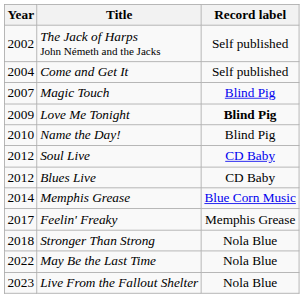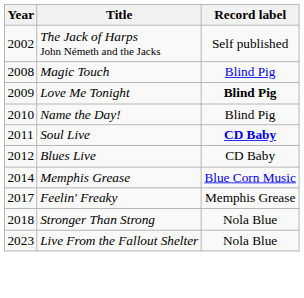 <table class="wikitable sortable">
 <tr>
 <th>Year</th>
 <th>Title</th>
 <th>Record label</th>
 </tr>
 <tr>
 <td>2002</td>
 <td><em>The Jack of Harps</em><br><small>John Németh and the Jacks</small></td>
 <td style="text-align:center;">Self published</td>
 </tr>
 <tr>
-<td>2004</td>
-<td><em>Come and Get It</em></td>
-<td style="text-align:center;">Self published</td>
-</tr>
-<tr>
-<td>2007</td>
+<td>2008</td>
 <td><em>Magic Touch</em></td>
 <td style="text-align:center;"><a href='#'>Blind Pig</a></td>
 </tr>
 <tr>
 <td>2009</td>
 <td><em>Love Me Tonight</em></td>
 <td style="text-align:center;"><strong>Blind Pig</strong></td>
 </tr>
 <tr>
 <td>2010</td>
 <td><em>Name the Day!</em></td>
 <td style="text-align:center;">Blind Pig</td>
 </tr>
 <tr>
-<td>2012</td>
+<td>2011</td>
 <td><em>Soul Live</em></td>
-<td style="text-align:center;"><a href='#'>CD Baby</a></td>
+<td style="text-align:center;"><strong><a href='#'>CD Baby</a></strong></td>
 </tr>
 <tr>
 <td>2012</td>
 <td><em>Blues Live</em></td>
 <td style="text-align:center;">CD Baby</td>
 </tr>
 <tr>
 <td>2014</td>
 <td><em>Memphis Grease</em></td>
 <td style="text-align:center;"><a href='#'>Blue Corn Music</a></td>
 </tr>
 <tr>
 <td>2017</td>
 <td><em>Feelin' Freaky</em></td>
 <td style="text-align:center;">Memphis Grease</td>
 </tr>
 <tr>
 <td>2018</td>
 <td><em>Stronger Than Strong</em></td>
 <td style="text-align:center;">Nola Blue</td>
 </tr>
 <tr>
-<td>2022</td>
-<td><em>May Be the Last Time</em></td>
-<td style="text-align:center;">Nola Blue</td>
-</tr>
-<tr>
 <td>2023</td>
 <td><em>Live From the Fallout Shelter</em></td>
 <td style="text-align:center;">Nola Blue</td>
 </tr>
 </table>
